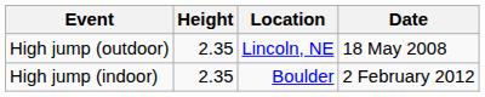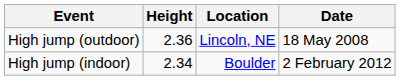 <table class="wikitable" |]>
 <tr>
 <th>Event</th>
 <th>Height</th>
 <th>Location</th>
 <th>Date</th>
 </tr>
 <tr>
 <td>High jump (outdoor)</td>
-<td align=right>2.35</td>
+<td align=right>2.36</td>
 <td align=right><a href='#'>Lincoln, NE</a></td>
 <td>18 May 2008</td>
 </tr>
 <tr>
 <td>High jump (indoor)</td>
-<td align=right>2.35</td>
+<td align=right>2.34</td>
 <td align=right><a href='#'>Boulder</a></td>
 <td>2 February 2012</td>
 </tr>
 </table>
